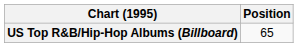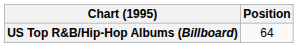 <table class="wikitable plainrowheaders" style="text-align:center">
 <tr>
 <th scope="col">Chart (1995)</th>
 <th scope="col">Position</th>
 </tr>
 <tr>
 <th scope="row">US Top R&B/Hip-Hop Albums (<em>Billboard</em>)</th>
-<td>65</td>
+<td>64</td>
 </tr>
 </table>
